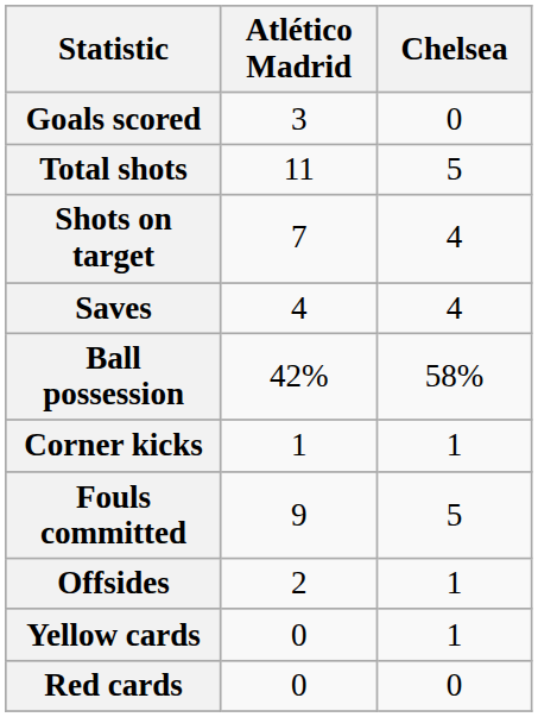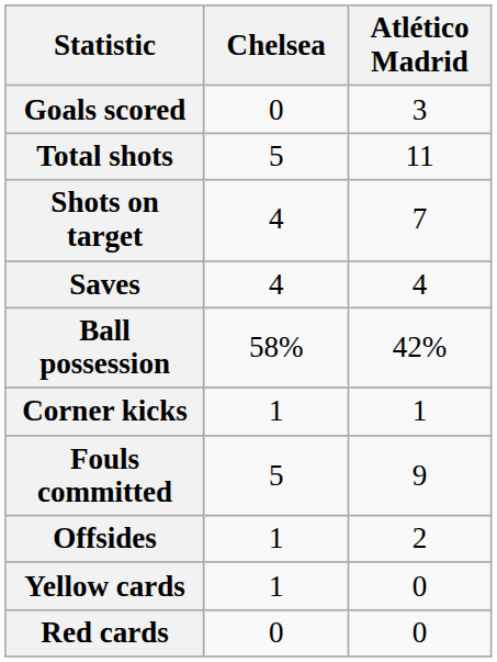 <table class="wikitable plainrowheaders" style="text-align:center">
 <tr>
 <th scope="col" style="width:100px">Statistic</th>
+<th scope="col" style="width:70px">Chelsea</th>
 <th scope="col" style="width:70px">Atlético Madrid</th>
-<th scope="col" style="width:70px">Chelsea</th>
 </tr>
 <tr>
 <th scope=row>Goals scored</th>
+<td>0</td>
 <td>3</td>
-<td>0</td>
 </tr>
 <tr>
 <th scope=row>Total shots</th>
+<td>5</td>
 <td>11</td>
-<td>5</td>
 </tr>
 <tr>
 <th scope=row>Shots on target</th>
+<td>4</td>
 <td>7</td>
-<td>4</td>
 </tr>
 <tr>
 <th scope=row>Saves</th>
 <td>4</td>
 <td>4</td>
 </tr>
 <tr>
 <th scope=row>Ball possession</th>
+<td>58%</td>
 <td>42%</td>
-<td>58%</td>
 </tr>
 <tr>
 <th scope=row>Corner kicks</th>
 <td>1</td>
 <td>1</td>
 </tr>
 <tr>
 <th scope=row>Fouls committed</th>
+<td>5</td>
 <td>9</td>
-<td>5</td>
 </tr>
 <tr>
 <th scope=row>Offsides</th>
+<td>1</td>
 <td>2</td>
-<td>1</td>
 </tr>
 <tr>
 <th scope=row>Yellow cards</th>
+<td>1</td>
 <td>0</td>
-<td>1</td>
 </tr>
 <tr>
 <th scope=row>Red cards</th>
 <td>0</td>
 <td>0</td>
 </tr>
 </table>
